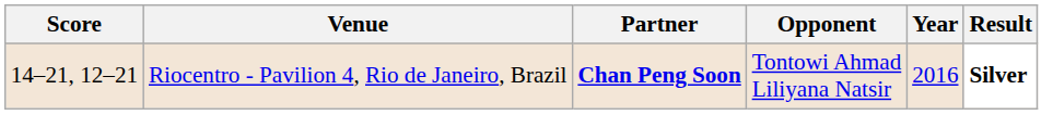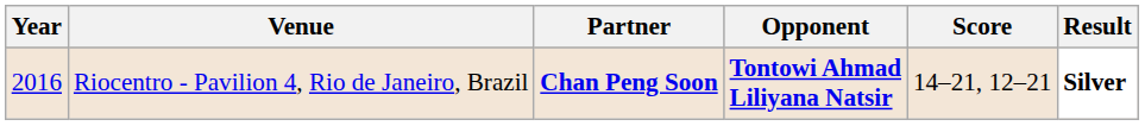 <table class="sortable wikitable" style="font-size: 90%;">
 <tr>
-<th>Score</th>
+<th>Year</th>
 <th>Venue</th>
 <th>Partner</th>
 <th>Opponent</th>
-<th>Year</th>
+<th>Score</th>
 <th>Result</th>
 </tr>
 <tr style="background:#F3E6D7">
-<td align="left">14–21, 12–21</td>
+<td align="center"><a href='#'>2016</a></td>
 <td align="left"><a href='#'>Riocentro - Pavilion 4</a>, <a href='#'>Rio de Janeiro</a>, Brazil</td>
 <td align="left"><strong> <a href='#'>Chan Peng Soon</a></strong></td>
-<td align="left"> <a href='#'>Tontowi Ahmad</a><br> <a href='#'>Liliyana Natsir</a></td>
-<td align="center"><a href='#'>2016</a></td>
+<td align="left"><strong> <a href='#'>Tontowi Ahmad</a><br> <a href='#'>Liliyana Natsir</a></strong></td>
+<td align="left">14–21, 12–21</td>
 <td style="text-align:left; background:white"> <strong>Silver</strong></td>
 </tr>
 </table>
